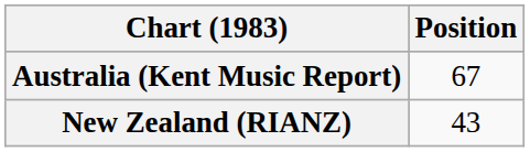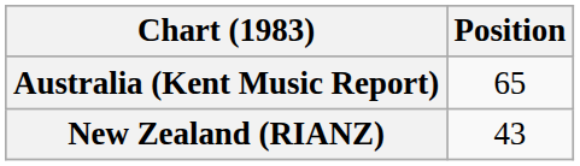 <table class="wikitable plainrowheaders" style="text-align:center">
 <tr>
 <th>Chart (1983)</th>
 <th>Position</th>
 </tr>
 <tr>
 <th scope="row">Australia (Kent Music Report)</th>
-<td>67</td>
+<td>65</td>
 </tr>
 <tr>
 <th scope="row">New Zealand (RIANZ)</th>
 <td>43</td>
 </tr>
 </table>
